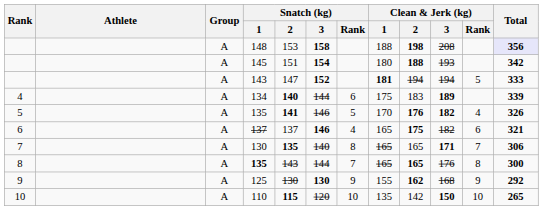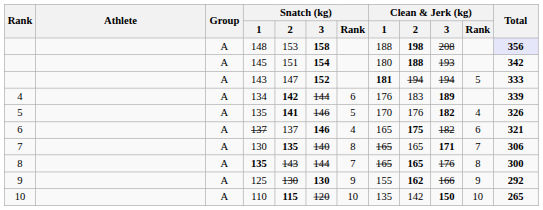 <table class = "wikitable" style="text-align:center;">
 <tr>
 <th rowspan=2 width=40>Rank</th>
 <th rowspan=2 width=250>Athlete</th>
 <th rowspan=2 width=50>Group</th>
 <th colspan=4>Snatch (kg)</th>
 <th colspan=4>Clean & Jerk (kg)</th>
 <th rowspan=2 width=60>Total</th>
 </tr>
 <tr>
 <th width=40>1</th>
 <th width=40>2</th>
 <th width=40>3</th>
 <th width=40>Rank</th>
 <th width=40>1</th>
 <th width=40>2</th>
 <th width=40>3</th>
 <th width=40>Rank</th>
 </tr>
 <tr>
 <td></td>
 <td align=left></td>
 <td>A</td>
 <td>148</td>
 <td>153</td>
 <td><strong>158</strong></td>
 <td></td>
 <td>188</td>
 <td><strong>198</strong></td>
 <td><s>208</s></td>
 <td></td>
 <td style="background: lavender;"><strong>356</strong></td>
 </tr>
 <tr>
 <td></td>
 <td align=left></td>
 <td>A</td>
 <td>145</td>
 <td>151</td>
 <td><strong>154</strong></td>
 <td></td>
 <td>180</td>
 <td><strong>188</strong></td>
 <td><s>193</s></td>
 <td></td>
 <td><strong>342</strong></td>
 </tr>
 <tr>
 <td></td>
 <td align=left></td>
 <td>A</td>
 <td>143</td>
 <td>147</td>
 <td><strong>152</strong></td>
 <td></td>
 <td><strong>181</strong></td>
 <td><s>194</s></td>
 <td><s>194</s></td>
 <td>5</td>
 <td><strong>333</strong></td>
 </tr>
 <tr>
 <td>4</td>
 <td align=left></td>
 <td>A</td>
 <td>134</td>
-<td><strong>140</strong></td>
+<td><strong>142</strong></td>
 <td><s>144</s></td>
 <td>6</td>
-<td>175</td>
+<td>176</td>
 <td>183</td>
 <td><strong>189</strong></td>
 <td></td>
 <td><strong>339</strong></td>
 </tr>
 <tr>
 <td>5</td>
 <td align=left></td>
 <td>A</td>
 <td>135</td>
 <td><strong>141</strong></td>
 <td><s>146</s></td>
 <td>5</td>
 <td>170</td>
-<td><strong>176</strong></td>
+<td>176</td>
 <td><strong>182</strong></td>
 <td>4</td>
 <td><strong>326</strong></td>
 </tr>
 <tr>
 <td>6</td>
 <td align=left></td>
 <td>A</td>
 <td><s>137</s></td>
 <td>137</td>
 <td><strong>146</strong></td>
 <td>4</td>
 <td>165</td>
 <td><strong>175</strong></td>
 <td><s>182</s></td>
 <td>6</td>
 <td><strong>321</strong></td>
 </tr>
 <tr>
 <td>7</td>
 <td align=left></td>
 <td>A</td>
 <td>130</td>
 <td><strong>135</strong></td>
 <td><s>140</s></td>
 <td>8</td>
 <td><s>165</s></td>
 <td>165</td>
 <td><strong>171</strong></td>
 <td>7</td>
 <td><strong>306</strong></td>
 </tr>
 <tr>
 <td>8</td>
 <td align=left></td>
 <td>A</td>
 <td><strong>135</strong></td>
 <td><s>143</s></td>
 <td><s>144</s></td>
 <td>7</td>
 <td><s>165</s></td>
 <td><strong>165</strong></td>
 <td><s>176</s></td>
 <td>8</td>
 <td><strong>300</strong></td>
 </tr>
 <tr>
 <td>9</td>
 <td align=left></td>
 <td>A</td>
 <td>125</td>
 <td><s>130</s></td>
 <td><strong>130</strong></td>
 <td>9</td>
 <td>155</td>
 <td><strong>162</strong></td>
-<td><s>168</s></td>
+<td><s>166</s></td>
 <td>9</td>
 <td><strong>292</strong></td>
 </tr>
 <tr>
 <td>10</td>
 <td align=left></td>
 <td>A</td>
 <td>110</td>
 <td><strong>115</strong></td>
 <td><s>120</s></td>
 <td>10</td>
 <td>135</td>
 <td>142</td>
 <td><strong>150</strong></td>
 <td>10</td>
 <td><strong>265</strong></td>
 </tr>
 </table>
